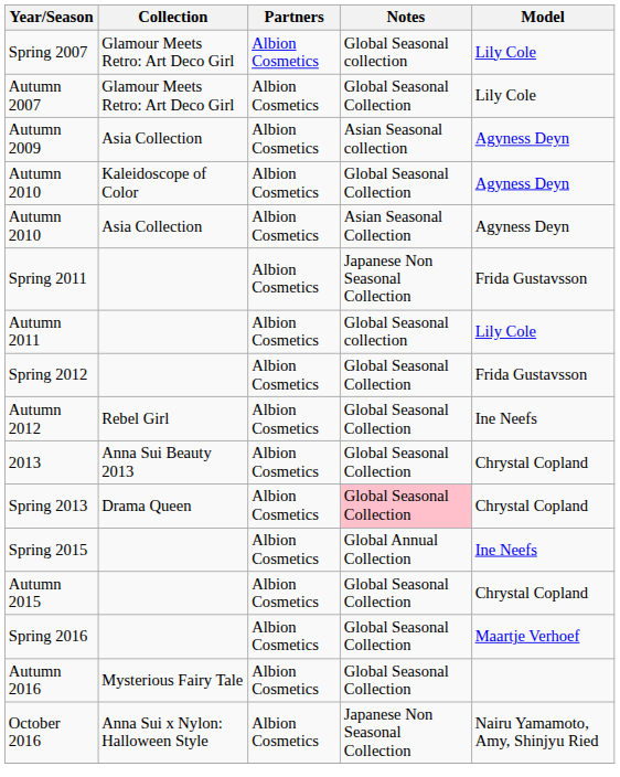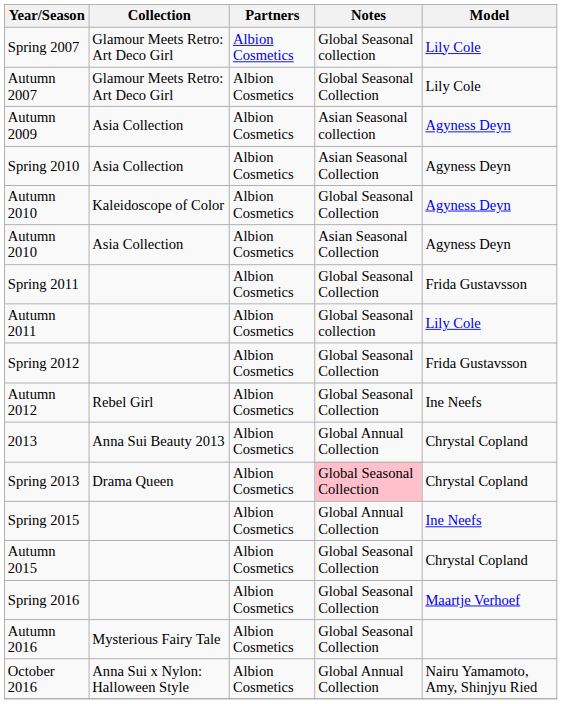 <table class="wikitable collapsible collapsed">
 <tr>
 <th class="unsortable">Year/Season</th>
 <th class="unsortable">Collection</th>
 <th class="unsortable">Partners</th>
 <th class="unsortable">Notes</th>
 <th>Model</th>
 </tr>
 <tr>
 <td>Spring 2007</td>
 <td>Glamour Meets Retro: Art Deco Girl</td>
 <td><a href='#'>Albion Cosmetics</a></td>
 <td>Global Seasonal collection</td>
 <td><a href='#'>Lily Cole</a></td>
 </tr>
 <tr>
 <td>Autumn 2007</td>
 <td>Glamour Meets Retro: Art Deco Girl</td>
 <td>Albion Cosmetics</td>
 <td>Global Seasonal Collection</td>
 <td>Lily Cole</td>
 </tr>
 <tr>
 <td>Autumn 2009</td>
 <td>Asia Collection</td>
 <td>Albion Cosmetics</td>
 <td>Asian Seasonal collection</td>
 <td><a href='#'>Agyness Deyn</a></td>
 </tr>
 <tr>
+<td>Spring 2010</td>
+<td>Asia Collection</td>
+<td>Albion Cosmetics</td>
+<td>Asian Seasonal Collection</td>
+<td>Agyness Deyn</td>
+</tr>
+<tr>
 <td>Autumn 2010</td>
 <td>Kaleidoscope of Color</td>
 <td>Albion Cosmetics</td>
 <td>Global Seasonal Collection</td>
 <td><a href='#'>Agyness Deyn</a></td>
 </tr>
 <tr>
 <td>Autumn 2010</td>
 <td>Asia Collection</td>
 <td>Albion Cosmetics</td>
 <td>Asian Seasonal Collection</td>
 <td>Agyness Deyn</td>
 </tr>
 <tr>
 <td>Spring 2011</td>
 <td></td>
 <td>Albion Cosmetics</td>
-<td>Japanese Non Seasonal Collection</td>
+<td>Global Seasonal Collection</td>
 <td>Frida Gustavsson</td>
 </tr>
 <tr>
 <td>Autumn 2011</td>
 <td></td>
 <td>Albion Cosmetics</td>
 <td>Global Seasonal collection</td>
 <td><a href='#'>Lily Cole</a></td>
 </tr>
 <tr>
 <td>Spring 2012</td>
 <td></td>
 <td>Albion Cosmetics</td>
 <td>Global Seasonal Collection</td>
 <td>Frida Gustavsson</td>
 </tr>
 <tr>
 <td>Autumn 2012</td>
 <td>Rebel Girl</td>
 <td>Albion Cosmetics</td>
 <td>Global Seasonal Collection</td>
 <td>Ine Neefs</td>
 </tr>
 <tr>
 <td>2013</td>
 <td>Anna Sui Beauty 2013</td>
 <td>Albion Cosmetics</td>
-<td>Global Seasonal Collection</td>
+<td>Global Annual Collection</td>
 <td>Chrystal Copland</td>
 </tr>
 <tr>
 <td>Spring 2013</td>
 <td>Drama Queen</td>
 <td>Albion Cosmetics</td>
 <td style="background: pink;">Global Seasonal Collection</td>
 <td>Chrystal Copland</td>
 </tr>
 <tr>
 <td>Spring 2015</td>
 <td></td>
 <td>Albion Cosmetics</td>
 <td>Global Annual Collection</td>
 <td><a href='#'>Ine Neefs</a></td>
 </tr>
 <tr>
 <td>Autumn 2015</td>
 <td></td>
 <td>Albion Cosmetics</td>
 <td>Global Seasonal Collection</td>
 <td>Chrystal Copland</td>
 </tr>
 <tr>
 <td>Spring 2016</td>
 <td></td>
 <td>Albion Cosmetics</td>
 <td>Global Seasonal Collection</td>
 <td><a href='#'>Maartje Verhoef</a></td>
 </tr>
 <tr>
 <td>Autumn 2016</td>
 <td>Mysterious Fairy Tale</td>
 <td>Albion Cosmetics</td>
 <td>Global Seasonal Collection</td>
 <td></td>
 </tr>
 <tr>
 <td>October 2016</td>
 <td>Anna Sui x Nylon: Halloween Style</td>
 <td>Albion Cosmetics</td>
-<td>Japanese Non Seasonal Collection</td>
+<td>Global Annual Collection</td>
 <td>Nairu Yamamoto, Amy, Shinjyu Ried</td>
 </tr>
 <tr>
 </tr>
 </table>
